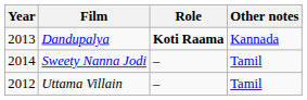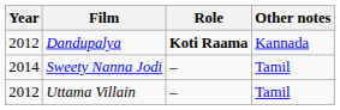 <table class="wikitable" style="font-size: 95%;">
 <tr>
 <th>Year</th>
 <th>Film</th>
 <th>Role</th>
 <th>Other notes</th>
 </tr>
 <tr>
-<td>2013</td>
+<td>2012</td>
 <td><em><a href='#'>Dandupalya</a></em></td>
 <td><strong>Koti Raama</strong></td>
 <td><a href='#'>Kannada</a></td>
 </tr>
 <tr>
 <td>2014</td>
 <td><em><a href='#'>Sweety Nanna Jodi</a></em></td>
 <td>–</td>
 <td><a href='#'>Tamil</a></td>
 </tr>
 <tr>
 <td>2012</td>
 <td><em>Uttama Villain</em></td>
 <td>–</td>
 <td><a href='#'>Tamil</a></td>
 </tr>
 </table>
